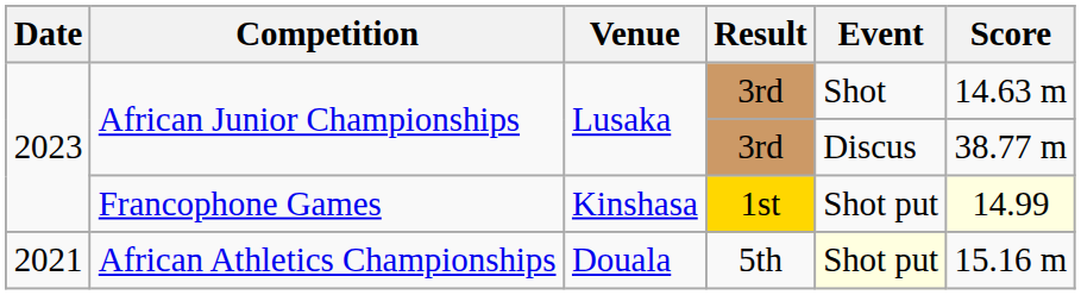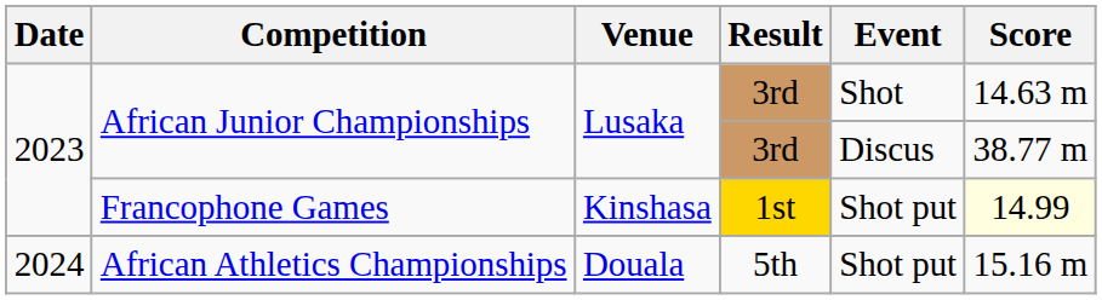 <table class="wikitable" border="1" cellspacing="2" cellpadding="1" style="border-collapse: collapse; font-size: 95%;">
 <tr>
 <th scope=col>Date</th>
 <th scope=col>Competition</th>
 <th scope=col>Venue</th>
 <th scope=col>Result</th>
 <th scope=col>Event</th>
 <th scope=col>Score</th>
 </tr>
 <tr>
 <td rowspan="3">2023</td>
 <td rowspan="2"><a href='#'>African Junior Championships</a></td>
 <td rowspan="2"><a href='#'>Lusaka</a></td>
 <td align="center" bgcolor="cc9966">3rd</td>
 <td>Shot</td>
 <td>14.63 m</td>
 </tr>
 <tr>
 <td align="center" bgcolor="cc9966">3rd</td>
 <td>Discus</td>
 <td>38.77 m</td>
 </tr>
 <tr>
 <td><a href='#'>Francophone Games</a></td>
 <td><a href='#'>Kinshasa</a></td>
 <td align="center" bgcolor="gold">1st</td>
 <td>Shot put</td>
 <td align="center" style="background: lightyellow;">14.99</td>
 </tr>
 <tr>
-<td>2021</td>
+<td>2024</td>
 <td><a href='#'>African Athletics Championships</a></td>
 <td><a href='#'>Douala</a></td>
 <td align="center">5th</td>
-<td style="background: lightyellow;">Shot put</td>
+<td>Shot put</td>
 <td>15.16 m</td>
 </tr>
 </table>
